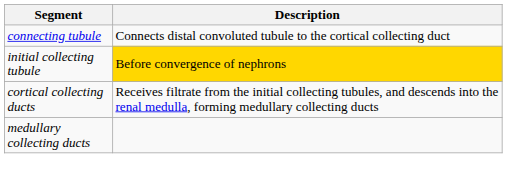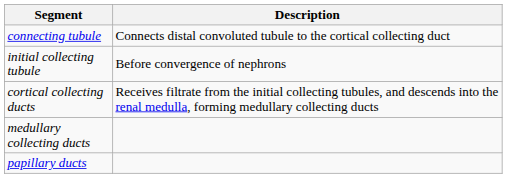 <table class="wikitable">
 <tr>
 <th>Segment</th>
 <th>Description</th>
 </tr>
 <tr>
 <td><em><a href='#'>connecting tubule</a></em></td>
 <td>Connects distal convoluted tubule to the cortical collecting duct</td>
 </tr>
 <tr>
 <td><em>initial collecting tubule</em></td>
-<td style="background: gold;">Before convergence of nephrons</td>
+<td>Before convergence of nephrons</td>
 </tr>
 <tr>
 <td><em>cortical collecting ducts</em></td>
 <td>Receives filtrate from the initial collecting tubules, and descends into the <a href='#'>renal medulla</a>, forming medullary collecting ducts</td>
 </tr>
 <tr>
 <td><em>medullary collecting ducts</em></td>
 <td></td>
 </tr>
+<tr>
+<td><em><a href='#'>papillary ducts</a></em></td>
+<td></td>
+</tr>
 </table>
